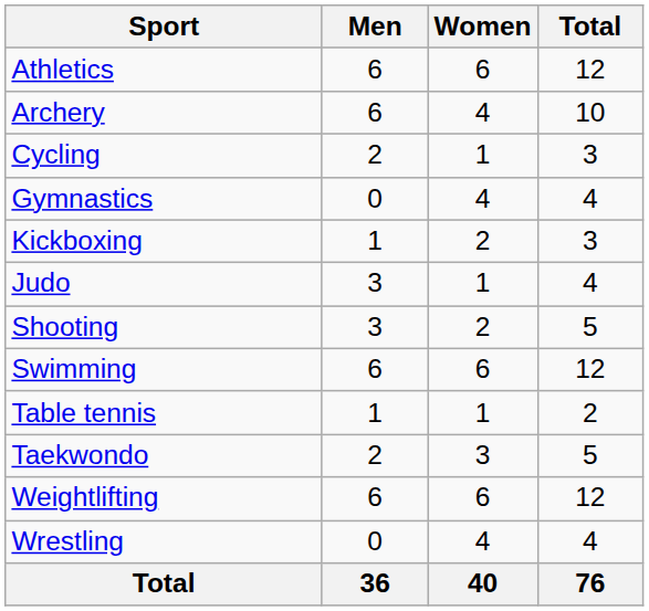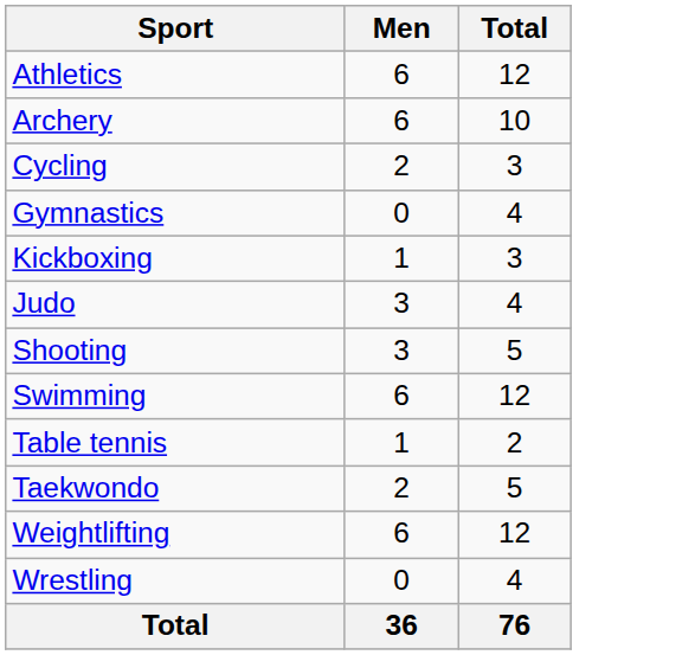 <table class="wikitable sortable" style="text-align:center;">
 <tr>
 <th width=180>Sport</th>
 <th width=55>Men</th>
-<th width=55>Women</th>
 <th width=55>Total</th>
 </tr>
 <tr>
 <td align=left><a href='#'>Athletics</a></td>
-<td>6</td>
 <td>6</td>
 <td>12</td>
 </tr>
 <tr>
 <td align=left><a href='#'>Archery</a></td>
 <td>6</td>
-<td>4</td>
 <td>10</td>
 </tr>
 <tr>
 <td align=left><a href='#'>Cycling</a></td>
 <td>2</td>
-<td>1</td>
 <td>3</td>
 </tr>
 <tr>
 <td align=left><a href='#'>Gymnastics</a></td>
 <td>0</td>
 <td>4</td>
-<td>4</td>
 </tr>
 <tr>
 <td align=left><a href='#'>Kickboxing</a></td>
 <td>1</td>
-<td>2</td>
 <td>3</td>
 </tr>
 <tr>
 <td align=left><a href='#'>Judo</a></td>
 <td>3</td>
-<td>1</td>
 <td>4</td>
 </tr>
 <tr>
 <td align=left><a href='#'>Shooting</a></td>
 <td>3</td>
-<td>2</td>
 <td>5</td>
 </tr>
 <tr>
 <td align=left><a href='#'>Swimming</a></td>
-<td>6</td>
 <td>6</td>
 <td>12</td>
 </tr>
 <tr>
 <td align=left><a href='#'>Table tennis</a></td>
 <td>1</td>
-<td>1</td>
 <td>2</td>
 </tr>
 <tr>
 <td align=left><a href='#'>Taekwondo</a></td>
 <td>2</td>
-<td>3</td>
 <td>5</td>
 </tr>
 <tr>
 <td align=left><a href='#'>Weightlifting</a></td>
-<td>6</td>
 <td>6</td>
 <td>12</td>
 </tr>
 <tr>
 <td align=left><a href='#'>Wrestling</a></td>
 <td>0</td>
 <td>4</td>
-<td>4</td>
 </tr>
 <tr>
 <th>Total</th>
 <th>36</th>
-<th>40</th>
 <th>76</th>
 </tr>
 </table>
